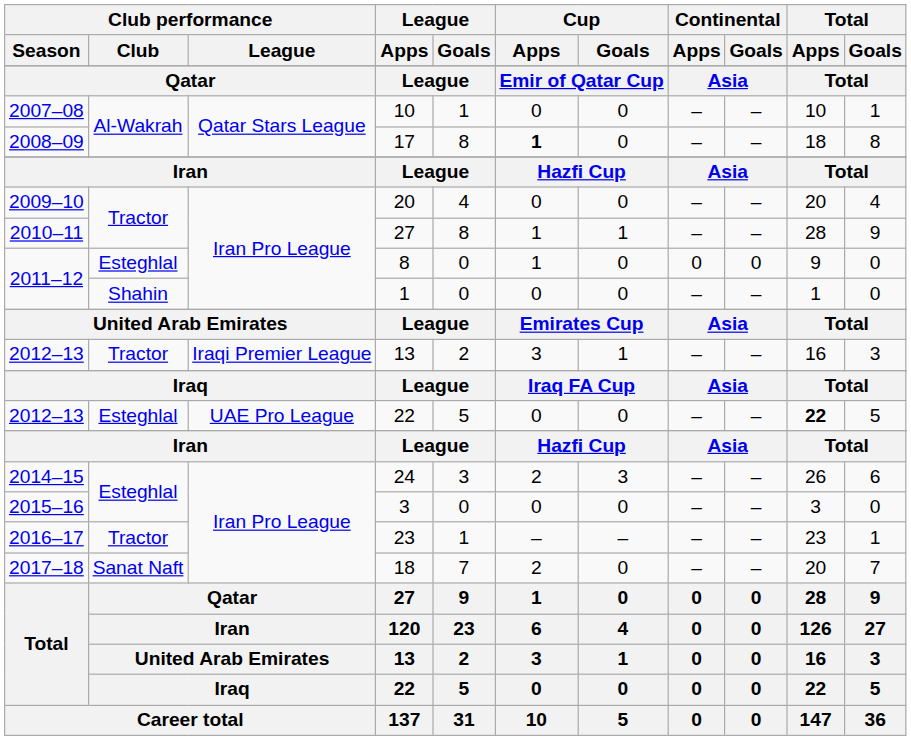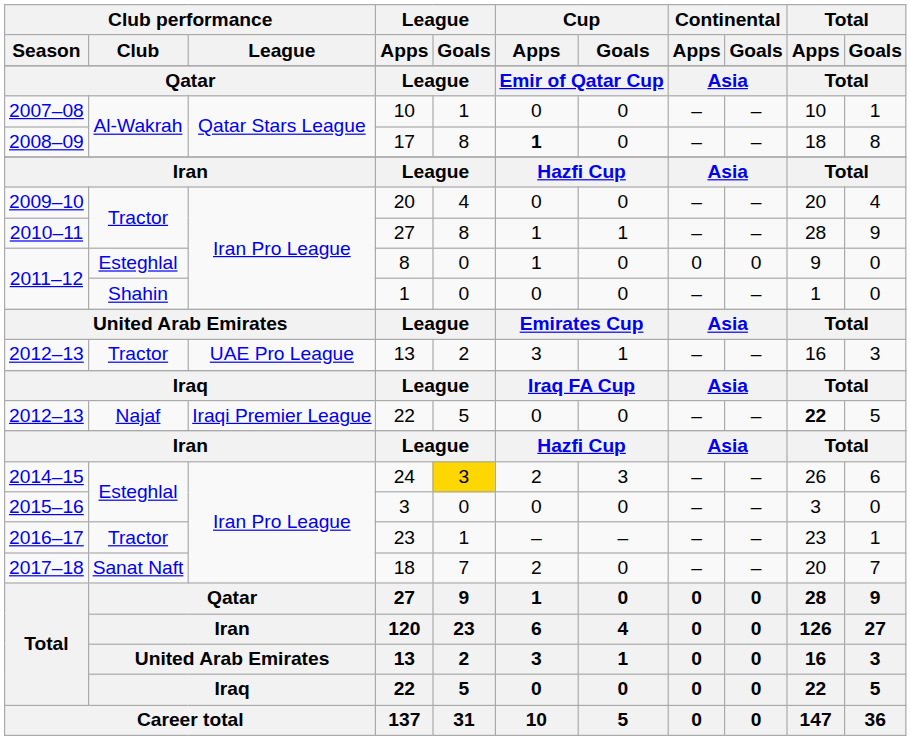 <table class="wikitable" style="text-align:center">
 <tr>
 <th colspan=3>Club performance</th>
 <th colspan=2>League</th>
 <th colspan=2>Cup</th>
 <th colspan=2>Continental</th>
 <th colspan=2>Total</th>
 </tr>
 <tr>
 <th>Season</th>
 <th>Club</th>
 <th>League</th>
 <th>Apps</th>
 <th>Goals</th>
 <th>Apps</th>
 <th>Goals</th>
 <th>Apps</th>
 <th>Goals</th>
 <th>Apps</th>
 <th>Goals</th>
 </tr>
 <tr>
 </tr>
 <tr>
 <th colspan=3>Qatar</th>
 <th colspan=2>League</th>
 <th colspan=2><a href='#'>Emir of Qatar Cup</a></th>
 <th colspan=2><a href='#'>Asia</a></th>
 <th colspan=2>Total</th>
 </tr>
 <tr>
 <td><a href='#'>2007–08</a></td>
 <td rowspan="2"><a href='#'>Al-Wakrah</a></td>
 <td rowspan="2"><a href='#'>Qatar Stars League</a></td>
 <td>10</td>
 <td>1</td>
 <td>0</td>
 <td>0</td>
 <td>–</td>
 <td>–</td>
 <td>10</td>
 <td>1</td>
 </tr>
 <tr>
 <td><a href='#'>2008–09</a></td>
 <td>17</td>
 <td>8</td>
 <td><strong>1</strong></td>
 <td>0</td>
 <td>–</td>
 <td>–</td>
 <td>18</td>
 <td>8</td>
 </tr>
 <tr>
 </tr>
 <tr>
 <th colspan=3>Iran</th>
 <th colspan=2>League</th>
 <th colspan=2><a href='#'>Hazfi Cup</a></th>
 <th colspan=2><a href='#'>Asia</a></th>
 <th colspan=2>Total</th>
 </tr>
 <tr>
 <td><a href='#'>2009–10</a></td>
 <td rowspan="2"><a href='#'>Tractor</a></td>
 <td rowspan="4"><a href='#'>Iran Pro League</a></td>
 <td>20</td>
 <td>4</td>
 <td>0</td>
 <td>0</td>
 <td>–</td>
 <td>–</td>
 <td>20</td>
 <td>4</td>
 </tr>
 <tr>
 <td><a href='#'>2010–11</a></td>
 <td>27</td>
 <td>8</td>
 <td>1</td>
 <td>1</td>
 <td>–</td>
 <td>–</td>
 <td>28</td>
 <td>9</td>
 </tr>
 <tr>
 <td rowspan="2"><a href='#'>2011–12</a></td>
 <td><a href='#'>Esteghlal</a></td>
 <td>8</td>
 <td>0</td>
 <td>1</td>
 <td>0</td>
 <td>0</td>
 <td>0</td>
 <td>9</td>
 <td>0</td>
 </tr>
 <tr>
 <td><a href='#'>Shahin</a></td>
 <td>1</td>
 <td>0</td>
 <td>0</td>
 <td>0</td>
 <td>–</td>
 <td>–</td>
 <td>1</td>
 <td>0</td>
 </tr>
 <tr>
 </tr>
 <tr>
 <th colspan=3>United Arab Emirates</th>
 <th colspan=2>League</th>
 <th colspan=2><a href='#'>Emirates Cup</a></th>
 <th colspan=2><a href='#'>Asia</a></th>
 <th colspan=2>Total</th>
 </tr>
 <tr>
 <td><a href='#'>2012–13</a></td>
 <td><a href='#'>Tractor</a></td>
-<td rowspan="1"><a href='#'>Iraqi Premier League</a></td>
+<td rowspan="1"><a href='#'>UAE Pro League</a></td>
 <td>13</td>
 <td>2</td>
 <td>3</td>
 <td>1</td>
 <td>–</td>
 <td>–</td>
 <td>16</td>
 <td>3</td>
 </tr>
 <tr>
 </tr>
 <tr>
 <th colspan=3>Iraq</th>
 <th colspan=2>League</th>
 <th colspan=2><a href='#'>Iraq FA Cup</a></th>
 <th colspan=2><a href='#'>Asia</a></th>
 <th colspan=2>Total</th>
 </tr>
 <tr>
 <td><a href='#'>2012–13</a></td>
-<td><a href='#'>Esteghlal</a></td>
-<td rowspan="1"><a href='#'>UAE Pro League</a></td>
+<td rowspan="1"><a href='#'>Najaf</a></td>
+<td rowspan="1"><a href='#'>Iraqi Premier League</a></td>
 <td>22</td>
 <td>5</td>
 <td>0</td>
 <td>0</td>
 <td>–</td>
 <td>–</td>
 <td><strong>22</strong></td>
 <td>5</td>
 </tr>
 <tr>
 </tr>
 <tr>
 <th colspan=3>Iran</th>
 <th colspan=2>League</th>
 <th colspan=2><a href='#'>Hazfi Cup</a></th>
 <th colspan=2><a href='#'>Asia</a></th>
 <th colspan=2>Total</th>
 </tr>
 <tr>
 <td rowspan="1"><a href='#'>2014–15</a></td>
 <td rowspan="2"><a href='#'>Esteghlal</a></td>
 <td rowspan="4"><a href='#'>Iran Pro League</a></td>
 <td>24</td>
-<td>3</td>
+<td style="background: gold;">3</td>
 <td>2</td>
 <td>3</td>
 <td>–</td>
 <td>–</td>
 <td>26</td>
 <td>6</td>
 </tr>
 <tr>
 <td rowspan="1"><a href='#'>2015–16</a></td>
 <td>3</td>
 <td>0</td>
 <td>0</td>
 <td>0</td>
 <td>–</td>
 <td>–</td>
 <td>3</td>
 <td>0</td>
 </tr>
 <tr>
 <td><a href='#'>2016–17</a></td>
 <td><a href='#'>Tractor</a></td>
 <td>23</td>
 <td>1</td>
 <td>–</td>
 <td>–</td>
 <td>–</td>
 <td>–</td>
 <td>23</td>
 <td>1</td>
 </tr>
 <tr>
 <td><a href='#'>2017–18</a></td>
 <td><a href='#'>Sanat Naft</a></td>
 <td>18</td>
 <td>7</td>
 <td>2</td>
 <td>0</td>
 <td>–</td>
 <td>–</td>
 <td>20</td>
 <td>7</td>
 </tr>
 <tr>
 <th rowspan="4">Total</th>
 <th colspan="2">Qatar</th>
 <th>27</th>
 <th>9</th>
 <th>1</th>
 <th>0</th>
 <th>0</th>
 <th>0</th>
 <th>28</th>
 <th>9</th>
 </tr>
 <tr>
 <th colspan="2">Iran</th>
 <th>120</th>
 <th>23</th>
 <th>6</th>
 <th>4</th>
 <th>0</th>
 <th>0</th>
 <th>126</th>
 <th>27</th>
 </tr>
 <tr>
 <th colspan=2>United Arab Emirates</th>
 <th>13</th>
 <th>2</th>
 <th>3</th>
 <th>1</th>
 <th>0</th>
 <th>0</th>
 <th>16</th>
 <th>3</th>
 </tr>
 <tr>
 <th colspan=2>Iraq</th>
 <th>22</th>
 <th>5</th>
 <th>0</th>
 <th>0</th>
 <th>0</th>
 <th>0</th>
 <th>22</th>
 <th>5</th>
 </tr>
 <tr>
 <th colspan=3>Career total</th>
 <th>137</th>
 <th>31</th>
 <th>10</th>
 <th>5</th>
 <th>0</th>
 <th>0</th>
 <th>147</th>
 <th>36</th>
 </tr>
 </table>
